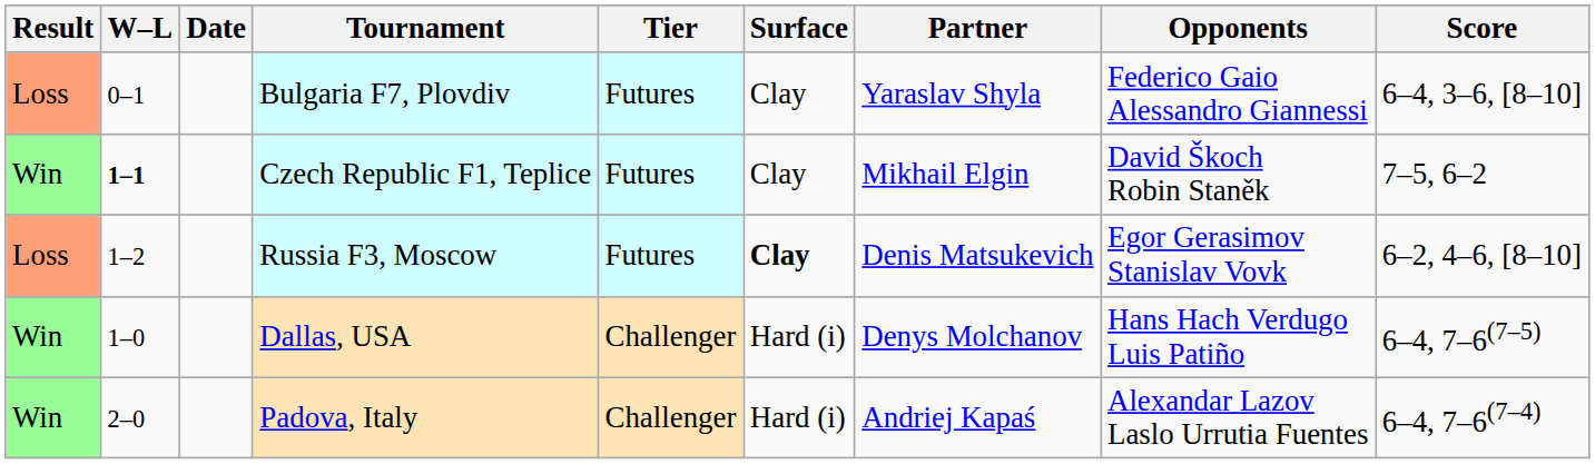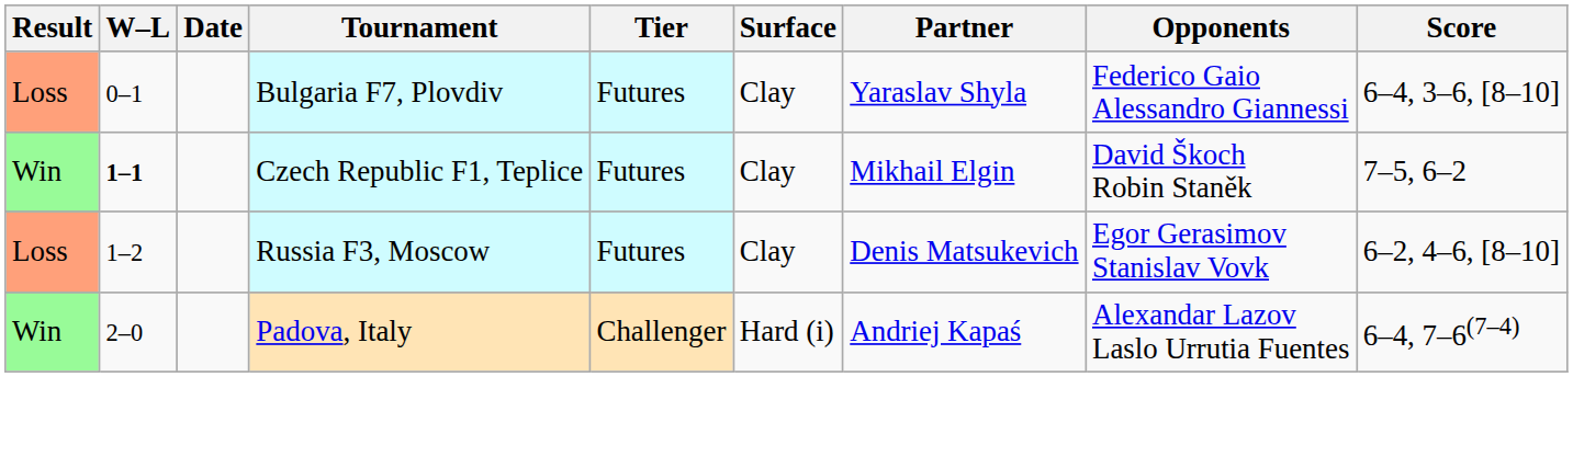 <table class="sortable wikitable">
 <tr>
 <th>Result</th>
 <th class="unsortable">W–L</th>
 <th>Date</th>
 <th>Tournament</th>
 <th>Tier</th>
 <th>Surface</th>
 <th>Partner</th>
 <th>Opponents</th>
 <th class="unsortable">Score</th>
 </tr>
 <tr>
 <td bgcolor=ffa07a>Loss</td>
 <td><small>0–1</small></td>
 <td></td>
 <td bgcolor=cffcff>Bulgaria F7, Plovdiv</td>
 <td bgcolor=cffcff>Futures</td>
 <td>Clay</td>
 <td> <a href='#'>Yaraslav Shyla</a></td>
 <td> <a href='#'>Federico Gaio</a><br> <a href='#'>Alessandro Giannessi</a></td>
 <td>6–4, 3–6, [8–10]</td>
 </tr>
 <tr>
 <td bgcolor=98fb98>Win</td>
 <td><strong><small>1–1</small></strong></td>
 <td></td>
 <td bgcolor=cffcff>Czech Republic F1, Teplice</td>
 <td bgcolor=cffcff>Futures</td>
 <td>Clay</td>
 <td> <a href='#'>Mikhail Elgin</a></td>
 <td> <a href='#'>David Škoch</a><br> Robin Staněk</td>
 <td>7–5, 6–2</td>
 </tr>
 <tr>
 <td bgcolor=ffa07a>Loss</td>
 <td><small>1–2</small></td>
 <td></td>
 <td bgcolor=cffcff>Russia F3, Moscow</td>
 <td bgcolor=cffcff>Futures</td>
-<td><strong>Clay</strong></td>
+<td>Clay</td>
 <td> <a href='#'>Denis Matsukevich</a></td>
 <td> <a href='#'>Egor Gerasimov</a><br> <a href='#'>Stanislav Vovk</a></td>
 <td>6–2, 4–6, [8–10]</td>
-</tr>
-<tr>
-<td bgcolor=98FB98>Win</td>
-<td><small>1–0</small></td>
-<td><a href='#'></a></td>
-<td bgcolor=moccasin><a href='#'>Dallas</a>, USA</td>
-<td bgcolor=moccasin>Challenger</td>
-<td>Hard (i)</td>
-<td> <a href='#'>Denys Molchanov</a></td>
-<td> <a href='#'>Hans Hach Verdugo</a><br> <a href='#'>Luis Patiño</a></td>
-<td>6–4, 7–6<sup>(7–5)</sup></td>
 </tr>
 <tr>
 <td bgcolor=98FB98>Win</td>
 <td><small>2–0</small></td>
 <td><a href='#'></a></td>
 <td bgcolor=moccasin><a href='#'>Padova</a>, Italy</td>
 <td bgcolor=moccasin>Challenger</td>
 <td>Hard (i)</td>
 <td> <a href='#'>Andriej Kapaś</a></td>
 <td> <a href='#'>Alexandar Lazov</a><br> Laslo Urrutia Fuentes</td>
 <td>6–4, 7–6<sup>(7–4)</sup></td>
 </tr>
 </table>
